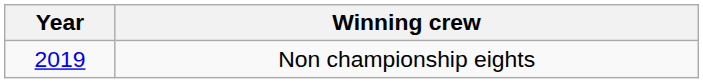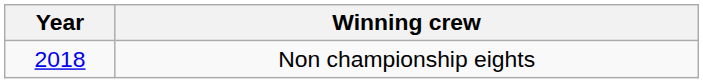 <table class="wikitable" style="text-align:center">
 <tr>
 <th width=70>Year</th>
 <th width=400>Winning crew</th>
 </tr>
 <tr>
-<td><a href='#'>2019</a></td>
+<td><a href='#'>2018</a></td>
 <td>Non championship eights</td>
 </tr>
 </table>
